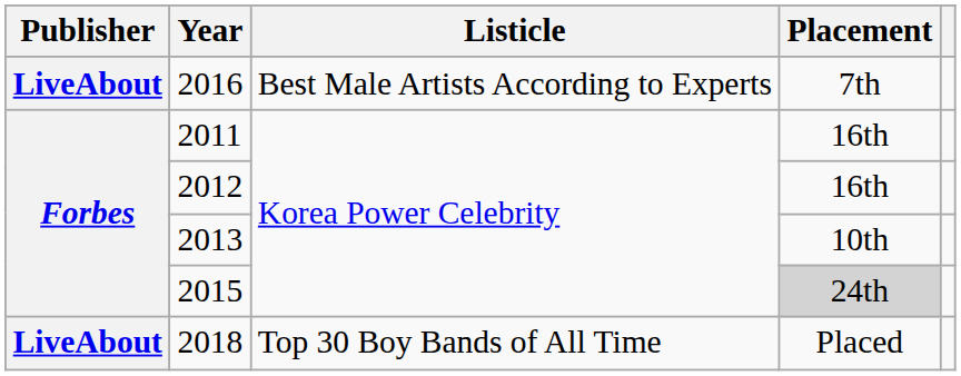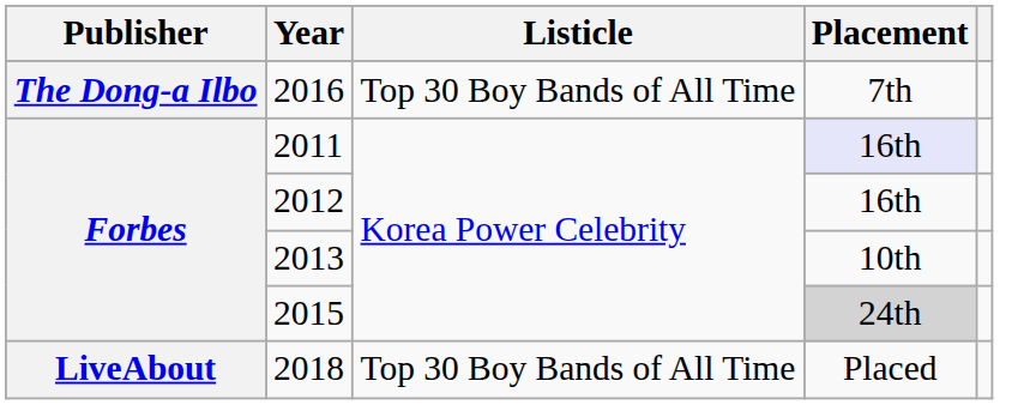 <table class="wikitable plainrowheaders sortable">
 <tr>
 <th scope="col">Publisher</th>
 <th scope="col">Year</th>
 <th scope="col">Listicle</th>
 <th scope="col">Placement</th>
 <th scope="col" class="unsortable"></th>
 </tr>
 <tr>
-<th scope="row"><a href='#'>LiveAbout</a></th>
+<th scope="row"><em><a href='#'>The Dong-a Ilbo</a></em></th>
 <td>2016</td>
-<td style="text-align:left;">Best Male Artists According to Experts</td>
+<td>Top 30 Boy Bands of All Time</td>
 <td style="text-align:center;">7th</td>
 <td style="text-align:center;"></td>
 </tr>
 <tr>
 <th scope="row" rowspan="4"><em><a href='#'>Forbes</a></em></th>
 <td>2011</td>
 <td rowspan="4"><a href='#'>Korea Power Celebrity</a></td>
-<td style="text-align:center;">16th</td>
+<td style="background: lavender; text-align:center;">16th</td>
 <td style="text-align:center;"></td>
 </tr>
 <tr>
 <td>2012</td>
 <td style="text-align:center;">16th</td>
 <td style="text-align:center;"></td>
 </tr>
 <tr>
 <td>2013</td>
 <td style="text-align:center;">10th</td>
 <td style="text-align:center;"></td>
 </tr>
 <tr>
 <td>2015</td>
 <td style="background: lightgrey; text-align:center;">24th</td>
 <td style="text-align:center;"></td>
 </tr>
 <tr>
 <th scope="row"><a href='#'>LiveAbout</a></th>
 <td>2018</td>
 <td>Top 30 Boy Bands of All Time</td>
 <td style="text-align:center;">Placed</td>
 <td style="text-align:center;"></td>
 </tr>
 </table>
